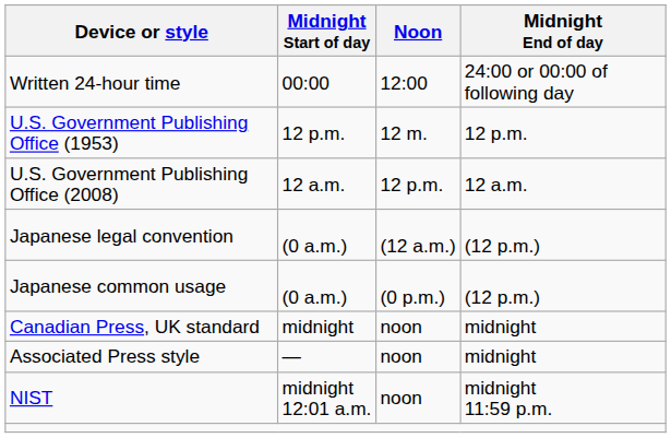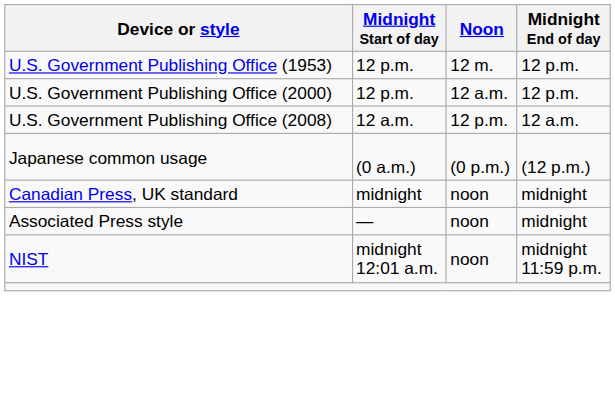 <table align="right" class="wikitable" style="margin: 0 0 1em 1em; font-size: 95%; width: 35em">
 <tr>
 <th>Device or <a href='#'>style</a></th>
 <th><a href='#'>Midnight</a><br><small>Start of day</small></th>
 <th><a href='#'>Noon</a></th>
 <th>Midnight<br><small>End of day</small></th>
 </tr>
 <tr>
-<td>Written 24-hour time</td>
-<td>00:00</td>
-<td>12:00</td>
-<td>24:00 or 00:00 of following day</td>
-</tr>
-<tr>
 <td><a href='#'>U.S. Government Publishing Office</a> (1953)</td>
 <td>12 p.m.</td>
 <td>12 m.</td>
+<td>12 p.m.</td>
+</tr>
+<tr>
+<td>U.S. Government Publishing Office (2000)</td>
+<td>12 p.m.</td>
+<td>12 a.m.</td>
 <td>12 p.m.</td>
 </tr>
 <tr>
 <td>U.S. Government Publishing Office (2008)</td>
 <td>12 a.m.</td>
 <td>12 p.m.</td>
 <td>12 a.m.</td>
-</tr>
-<tr>
-<td>Japanese legal convention</td>
-<td><br>(0 a.m.)</td>
-<td><br>(12 a.m.)</td>
-<td><br>(12 p.m.)</td>
 </tr>
 <tr>
 <td>Japanese common usage</td>
 <td><br>(0 a.m.)</td>
 <td><br>(0 p.m.)</td>
 <td><br>(12 p.m.)</td>
 </tr>
 <tr>
 <td><a href='#'>Canadian Press</a>, UK standard</td>
 <td>midnight</td>
 <td>noon</td>
 <td>midnight</td>
 </tr>
 <tr>
 <td>Associated Press style</td>
 <td>—</td>
 <td>noon</td>
 <td>midnight</td>
 </tr>
 <tr>
 <td><a href='#'>NIST</a></td>
 <td>midnight<br>12:01 a.m.</td>
 <td>noon</td>
 <td>midnight<br>11:59 p.m.</td>
 </tr>
 <tr>
 <td colspan="4"></td>
 </tr>
 </table>
